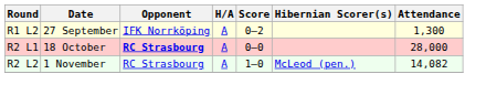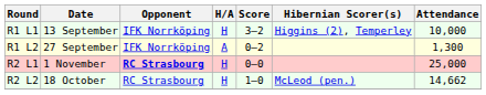 <table class="wikitable" style="text-align:center">
 <tr>
 <th>Round</th>
 <th>Date</th>
 <th>Opponent</th>
 <th>H/A</th>
 <th>Score</th>
 <th>Hibernian Scorer(s)</th>
 <th>Attendance</th>
+</tr>
+<tr bgcolor=#EEFFEE>
+<td>R1 L1</td>
+<td align=left>13 September</td>
+<td align=left> <a href='#'>IFK Norrköping</a></td>
+<td><a href='#'>H</a></td>
+<td>3–2</td>
+<td align=left><a href='#'>Higgins (2)</a>, <a href='#'>Temperley</a></td>
+<td>10,000</td>
 </tr>
 <tr bgcolor=#FFFFDD>
 <td>R1 L2</td>
 <td align=left>27 September</td>
 <td align=left> <a href='#'>IFK Norrköping</a></td>
 <td><a href='#'>A</a></td>
 <td>0–2</td>
 <td align=left></td>
 <td>1,300</td>
 </tr>
 <tr bgcolor=#FFCCCC>
 <td>R2 L1</td>
-<td align=left>18 October</td>
+<td align=left>1 November</td>
 <td align=left><strong> <a href='#'>RC Strasbourg</a></strong></td>
-<td><a href='#'>A</a></td>
+<td><a href='#'>H</a></td>
 <td>0–0</td>
 <td align=left></td>
-<td>28,000</td>
+<td>25,000</td>
 </tr>
 <tr bgcolor=#EEFFEE>
 <td>R2 L2</td>
-<td align=left>1 November</td>
+<td align=left>18 October</td>
 <td align=left> <a href='#'>RC Strasbourg</a></td>
-<td><a href='#'>A</a></td>
+<td><a href='#'>H</a></td>
 <td>1–0</td>
 <td align=left><a href='#'>McLeod (pen.)</a></td>
-<td>14,082</td>
+<td>14,662</td>
 </tr>
 <tr>
 </tr>
 </table>
